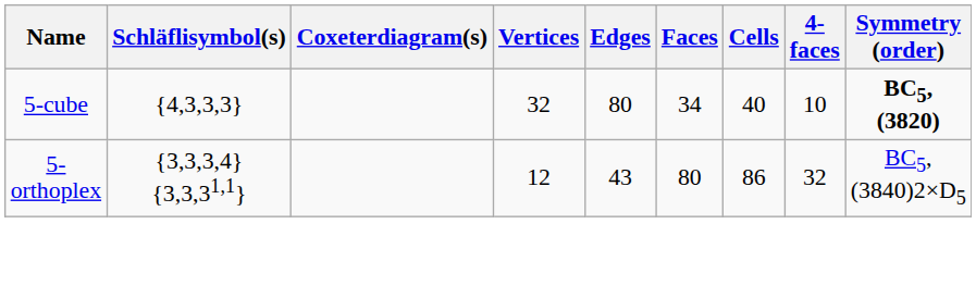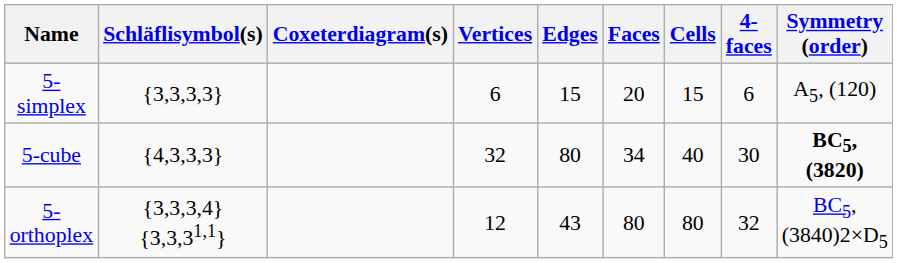 <table class=wikitable>
 <tr>
 <th>Name</th>
 <th><a href='#'>Schläflisymbol</a>(s)</th>
 <th><a href='#'>Coxeterdiagram</a>(s)</th>
 <th><a href='#'>Vertices</a></th>
 <th><a href='#'>Edges</a></th>
 <th><a href='#'>Faces</a></th>
 <th><a href='#'>Cells</a></th>
 <th><a href='#'>4-faces</a></th>
 <th><a href='#'>Symmetry</a> (<a href='#'>order</a>)</th>
 </tr>
 <tr align=center>
+<td><a href='#'>5-simplex</a></td>
+<td>{3,3,3,3}</td>
+<td></td>
+<td>6</td>
+<td>15</td>
+<td>20</td>
+<td>15</td>
+<td>6</td>
+<td>A<sub>5</sub>, (120)</td>
+</tr>
+<tr align=center>
 <td><a href='#'>5-cube</a></td>
 <td>{4,3,3,3}</td>
 <td></td>
 <td>32</td>
 <td>80</td>
 <td>34</td>
 <td>40</td>
-<td>10</td>
+<td>30</td>
 <td><strong>BC<sub>5</sub>, (3820)</strong></td>
 </tr>
 <tr align=center>
 <td><a href='#'>5-orthoplex</a></td>
 <td>{3,3,3,4}{3,3,3<sup>1,1</sup>}</td>
 <td></td>
 <td>12</td>
 <td>43</td>
 <td>80</td>
-<td>86</td>
+<td>80</td>
 <td>32</td>
 <td><a href='#'>BC<sub>5</sub></a>, (3840)2×D<sub>5</sub></td>
 </tr>
 </table>
